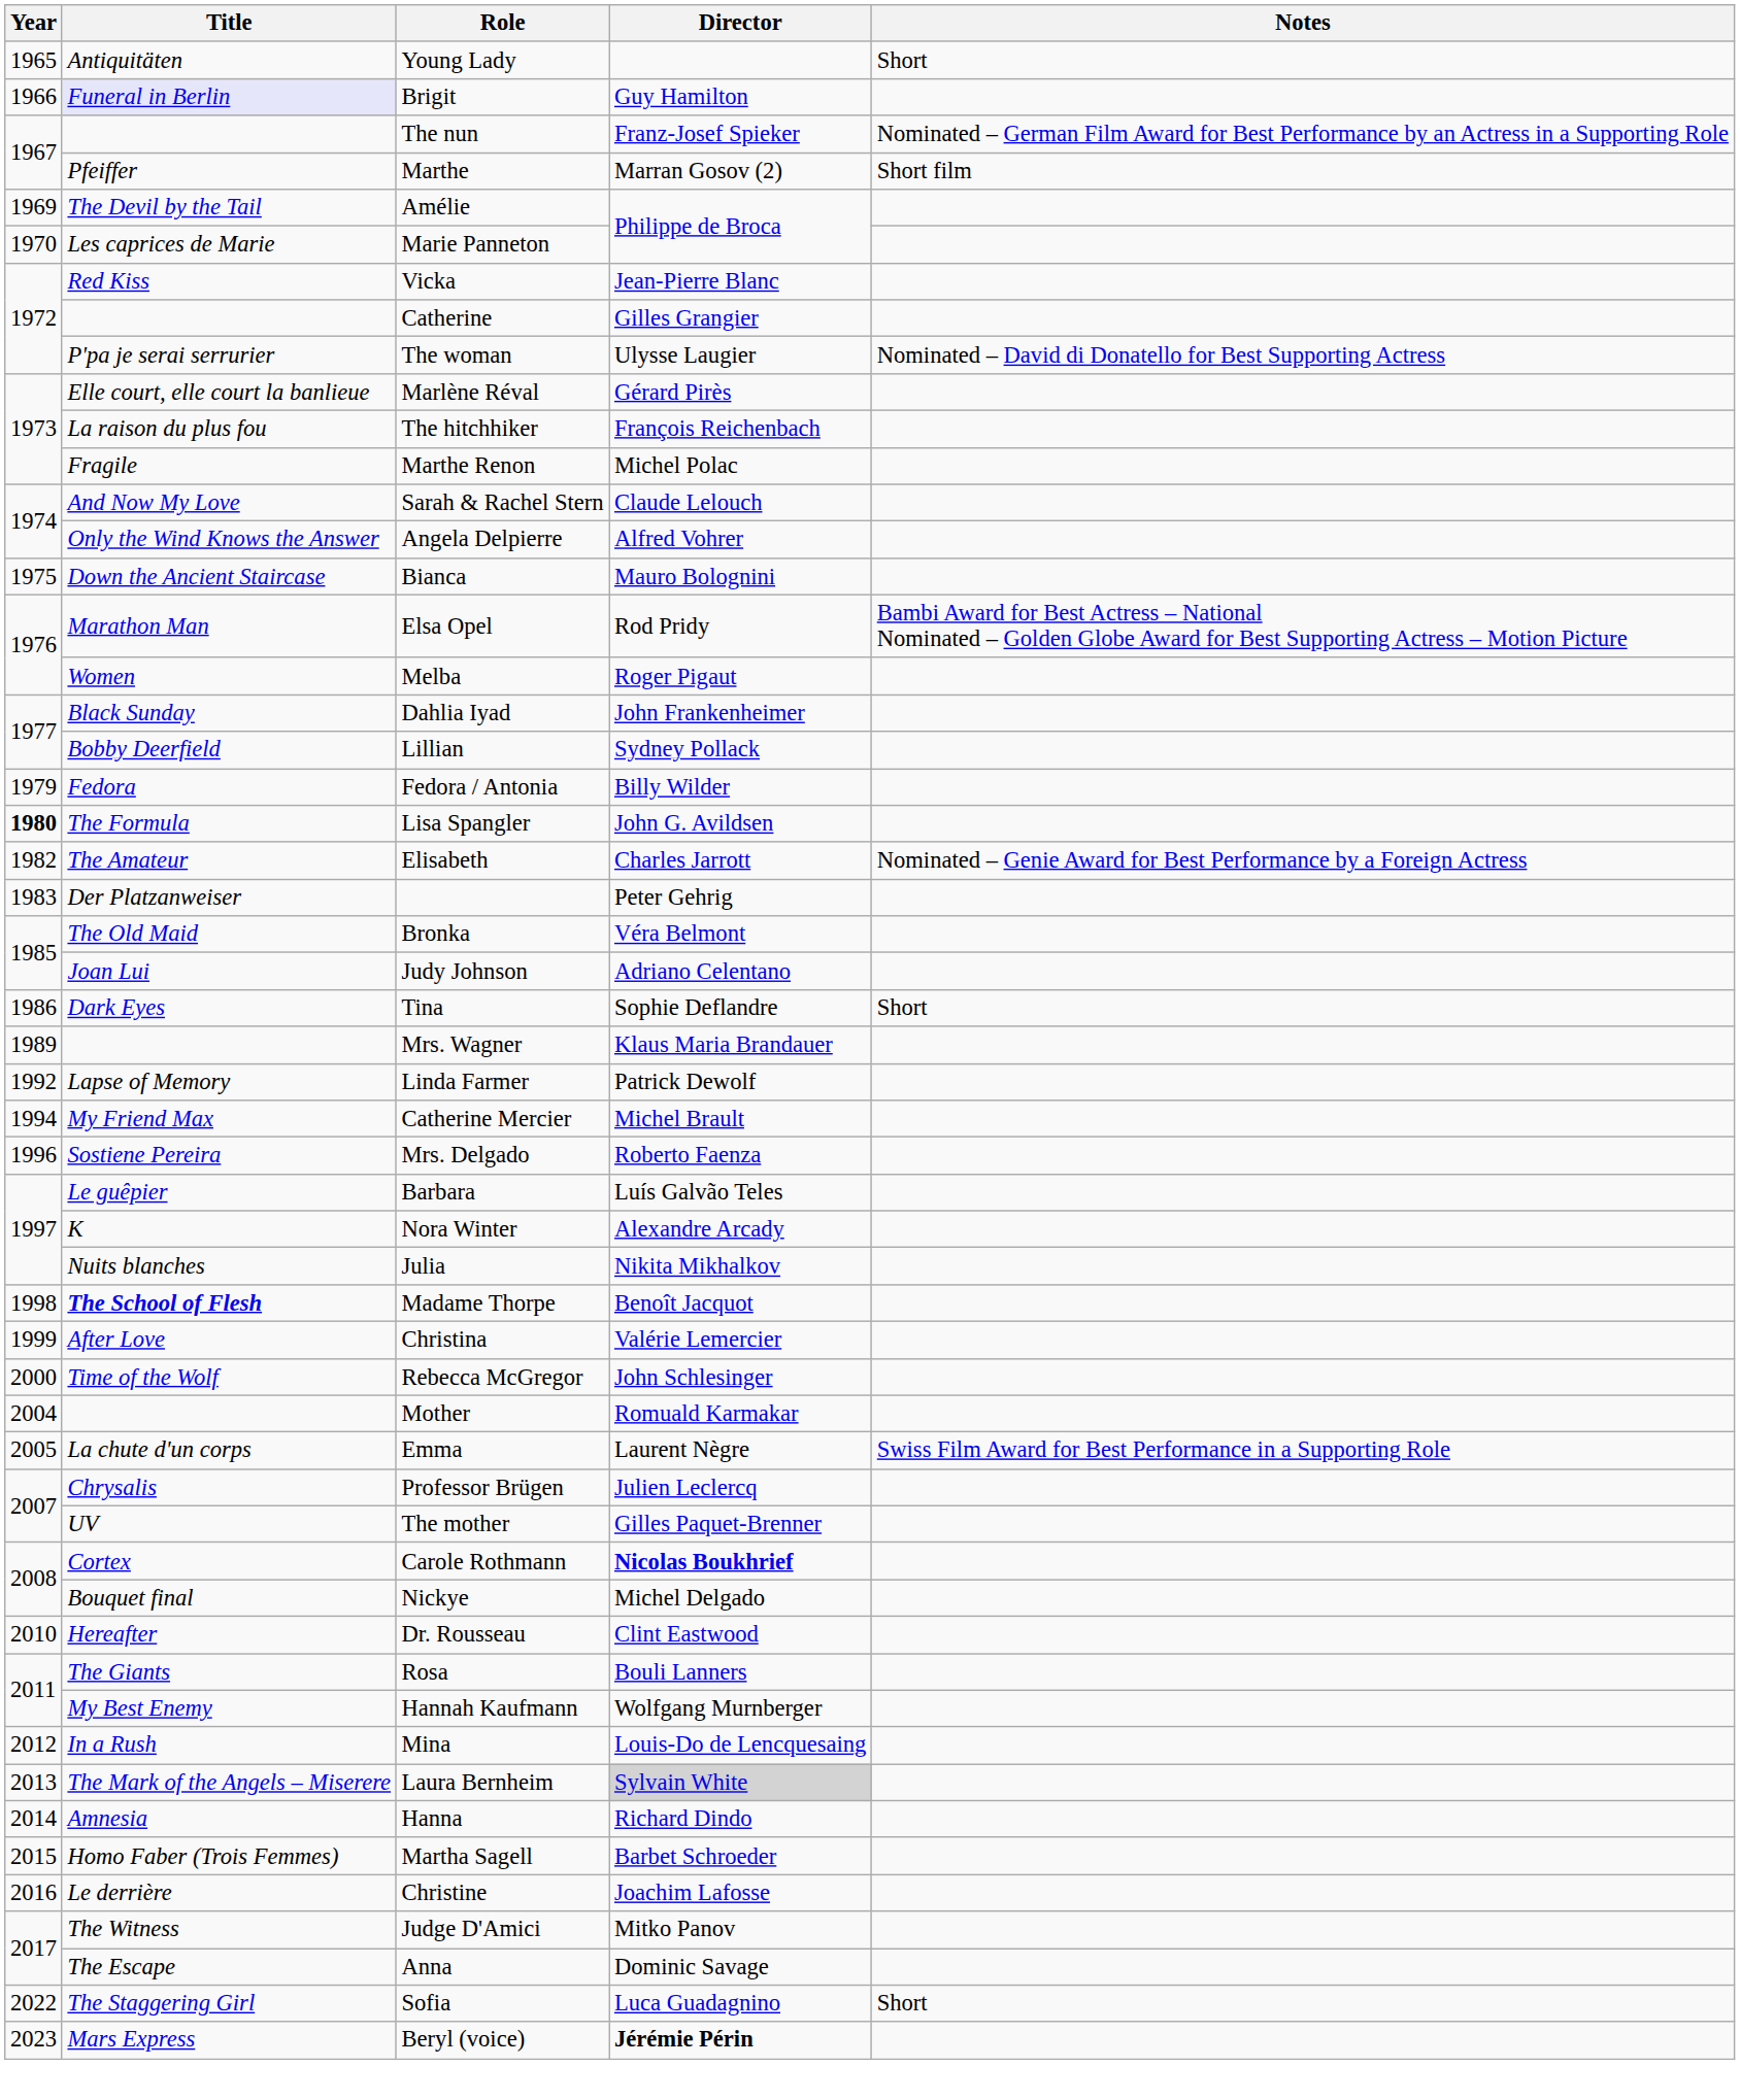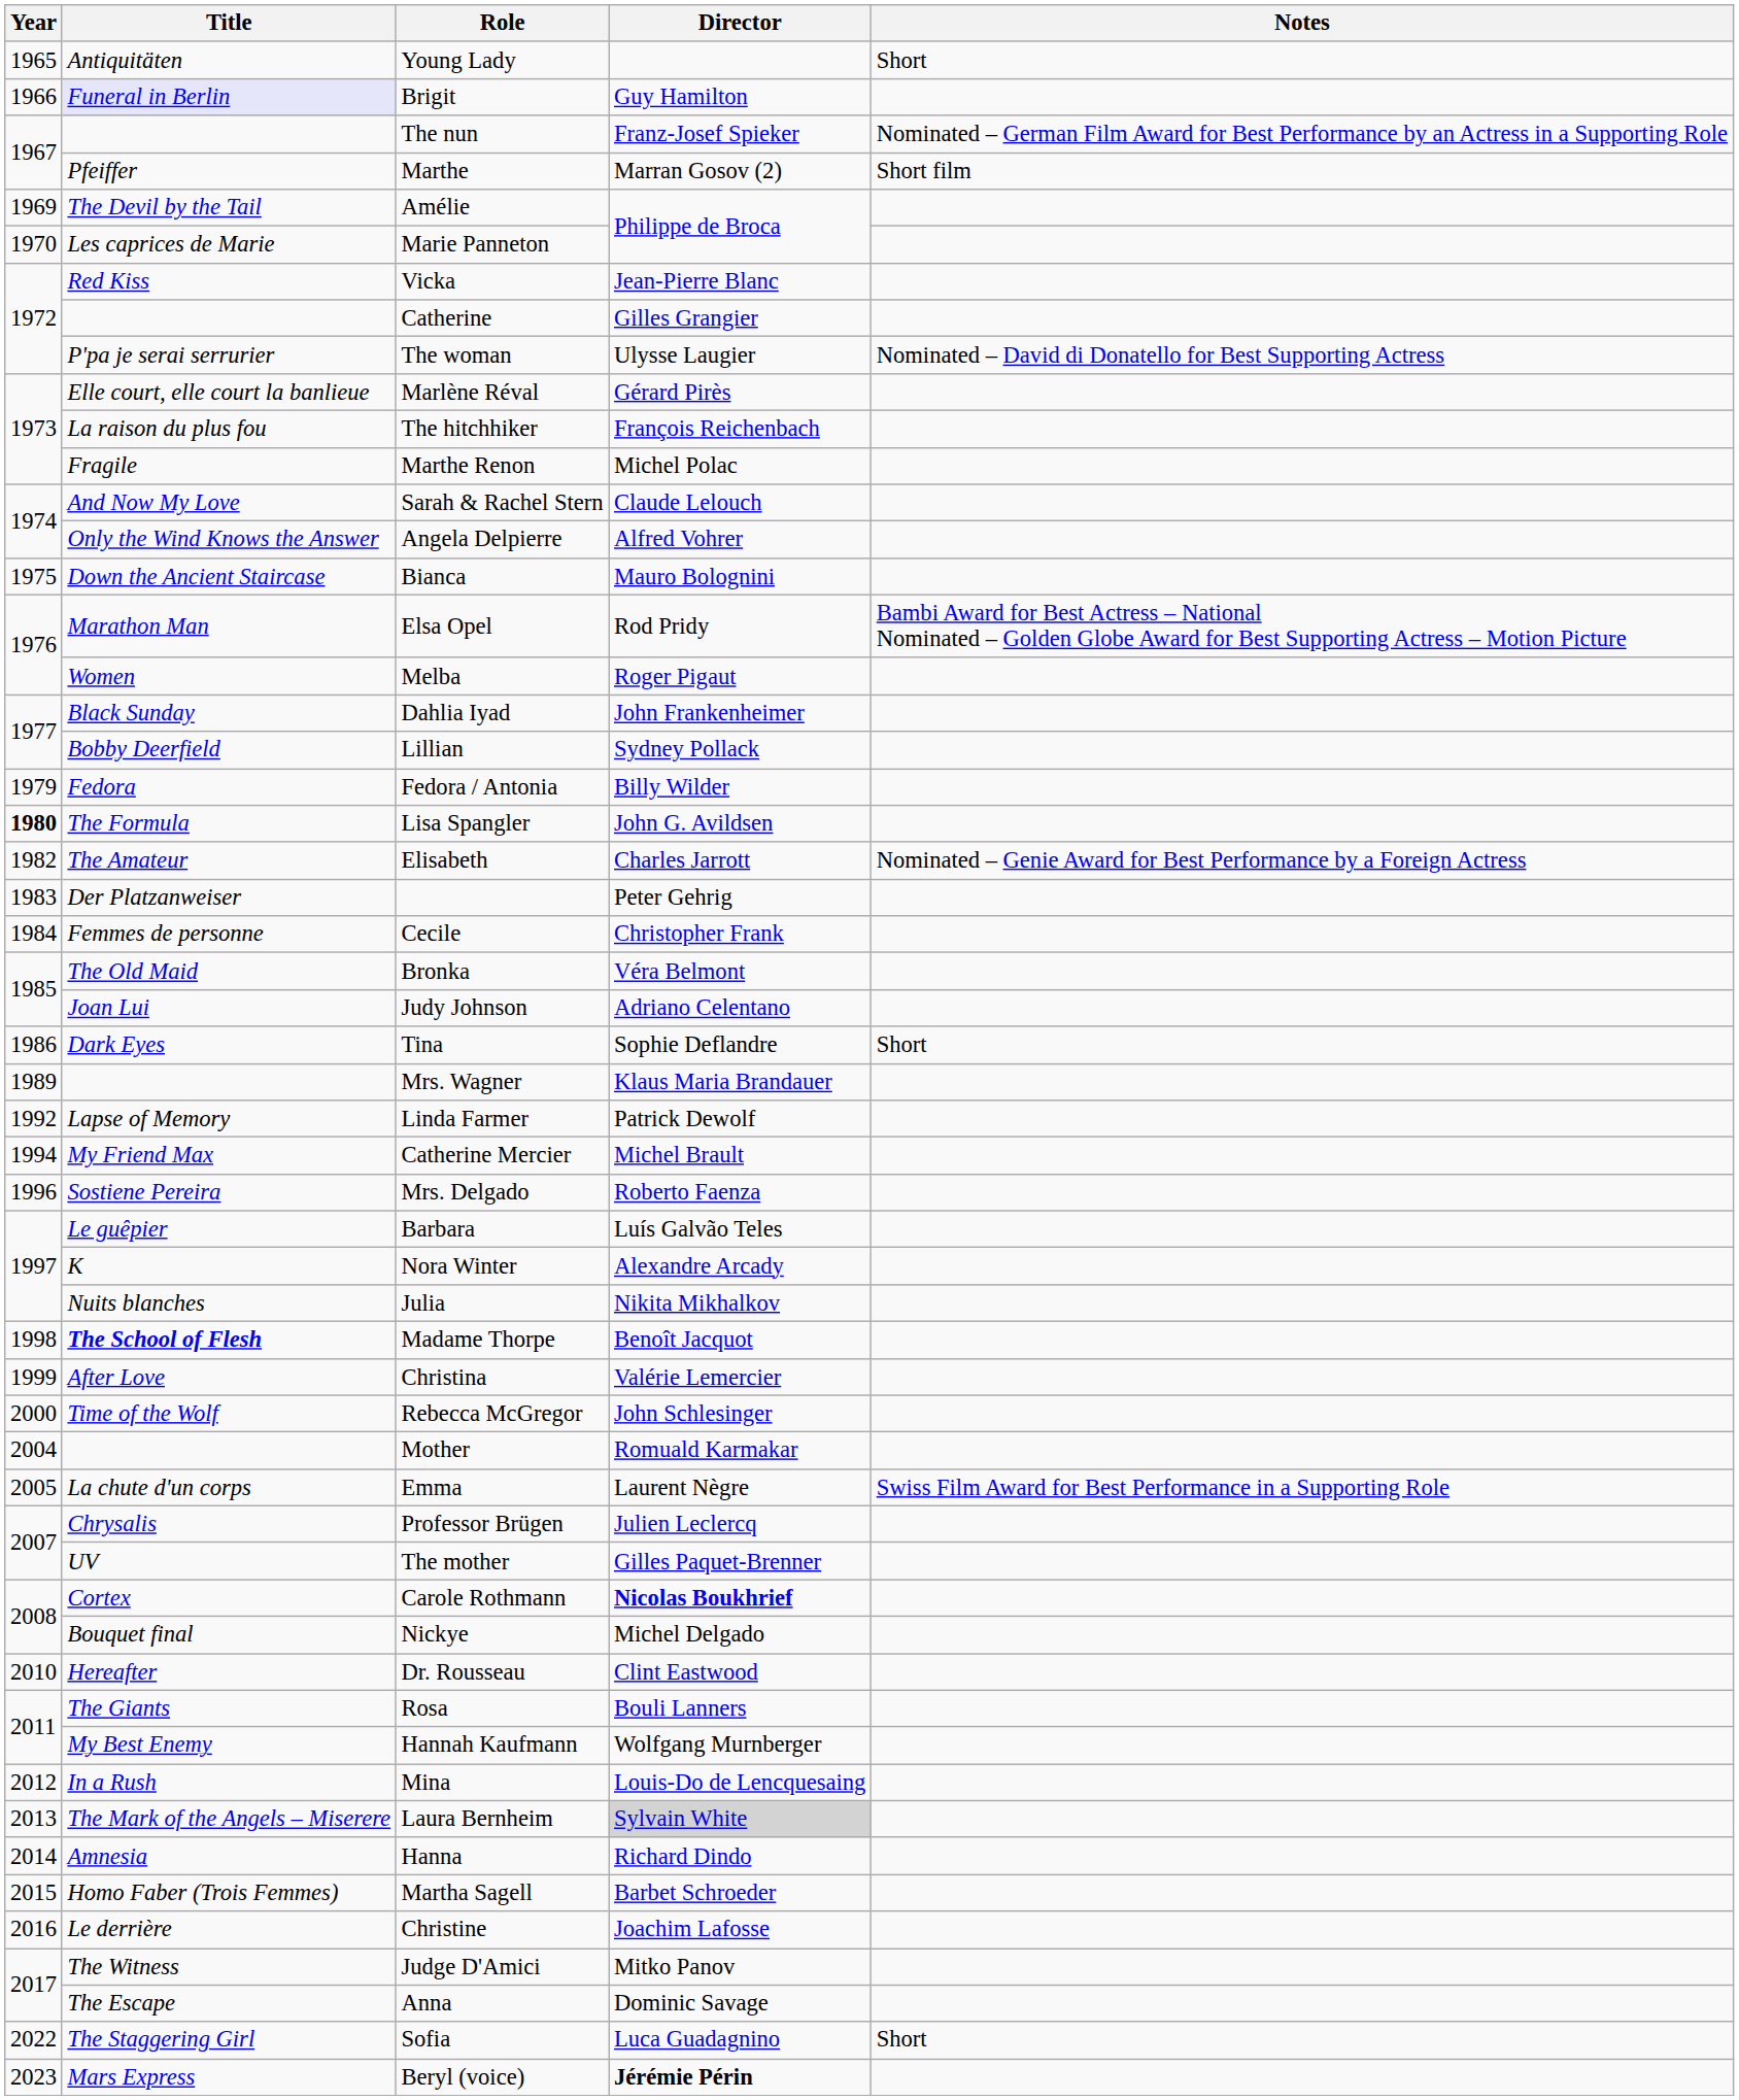 <table class="wikitable">
 <tr>
 <th>Year</th>
 <th>Title</th>
 <th>Role</th>
 <th>Director</th>
 <th>Notes</th>
 </tr>
 <tr>
 <td>1965</td>
 <td><em>Antiquitäten</em></td>
 <td>Young Lady</td>
 <td></td>
 <td>Short</td>
 </tr>
 <tr>
 <td>1966</td>
 <td style="background: lavender;"><em><a href='#'>Funeral in Berlin</a></em></td>
 <td>Brigit</td>
 <td><a href='#'>Guy Hamilton</a></td>
 <td></td>
 </tr>
 <tr>
 <td rowspan=2>1967</td>
 <td><em></em></td>
 <td>The nun</td>
 <td><a href='#'>Franz-Josef Spieker</a></td>
 <td>Nominated – <a href='#'>German Film Award for Best Performance by an Actress in a Supporting Role</a></td>
 </tr>
 <tr>
 <td><em>Pfeiffer</em></td>
 <td>Marthe</td>
 <td>Marran Gosov (2)</td>
 <td>Short film</td>
 </tr>
 <tr>
 <td>1969</td>
 <td><em><a href='#'>The Devil by the Tail</a></em></td>
 <td>Amélie</td>
 <td rowspan="2"><a href='#'>Philippe de Broca</a></td>
 <td></td>
 </tr>
 <tr>
 <td>1970</td>
 <td><em>Les caprices de Marie</em></td>
 <td>Marie Panneton</td>
 <td></td>
 </tr>
 <tr>
 <td rowspan=3>1972</td>
 <td><em><a href='#'>Red Kiss</a></em></td>
 <td>Vicka</td>
 <td><a href='#'>Jean-Pierre Blanc</a></td>
 <td></td>
 </tr>
 <tr>
 <td><em></em></td>
 <td>Catherine</td>
 <td><a href='#'>Gilles Grangier</a></td>
 <td></td>
 </tr>
 <tr>
 <td><em>P'pa je serai serrurier</em></td>
 <td>The woman</td>
 <td>Ulysse Laugier</td>
 <td>Nominated – <a href='#'>David di Donatello for Best Supporting Actress</a></td>
 </tr>
 <tr>
 <td rowspan=3>1973</td>
 <td><em>Elle court, elle court la banlieue</em></td>
 <td>Marlène Réval</td>
 <td><a href='#'>Gérard Pirès</a></td>
 <td></td>
 </tr>
 <tr>
 <td><em>La raison du plus fou</em></td>
 <td>The hitchhiker</td>
 <td><a href='#'>François Reichenbach</a></td>
 <td></td>
 </tr>
 <tr>
 <td><em>Fragile</em></td>
 <td>Marthe Renon</td>
 <td>Michel Polac</td>
 <td></td>
 </tr>
 <tr>
 <td rowspan=2>1974</td>
 <td><em><a href='#'>And Now My Love</a></em></td>
 <td>Sarah & Rachel Stern</td>
 <td><a href='#'>Claude Lelouch</a></td>
 <td></td>
 </tr>
 <tr>
 <td><em><a href='#'>Only the Wind Knows the Answer</a></em></td>
 <td>Angela Delpierre</td>
 <td><a href='#'>Alfred Vohrer</a></td>
 <td></td>
 </tr>
 <tr>
 <td>1975</td>
 <td><em><a href='#'>Down the Ancient Staircase</a></em></td>
 <td>Bianca</td>
 <td><a href='#'>Mauro Bolognini</a></td>
 <td></td>
 </tr>
 <tr>
 <td rowspan=2>1976</td>
 <td><em><a href='#'>Marathon Man</a></em></td>
 <td>Elsa Opel</td>
 <td>Rod Pridy</td>
 <td><a href='#'>Bambi Award for Best Actress – National</a><br>Nominated – <a href='#'>Golden Globe Award for Best Supporting Actress – Motion Picture</a></td>
 </tr>
 <tr>
 <td><em><a href='#'>Women</a></em></td>
 <td>Melba</td>
 <td><a href='#'>Roger Pigaut</a></td>
 <td></td>
 </tr>
 <tr>
 <td rowspan=2>1977</td>
 <td><em><a href='#'>Black Sunday</a></em></td>
 <td>Dahlia Iyad</td>
 <td><a href='#'>John Frankenheimer</a></td>
 <td></td>
 </tr>
 <tr>
 <td><em><a href='#'>Bobby Deerfield</a></em></td>
 <td>Lillian</td>
 <td><a href='#'>Sydney Pollack</a></td>
 <td></td>
 </tr>
 <tr>
 <td>1979</td>
 <td><em><a href='#'>Fedora</a></em></td>
 <td>Fedora / Antonia</td>
 <td><a href='#'>Billy Wilder</a></td>
 <td></td>
 </tr>
 <tr>
 <td><strong>1980</strong></td>
 <td><em><a href='#'>The Formula</a></em></td>
 <td>Lisa Spangler</td>
 <td><a href='#'>John G. Avildsen</a></td>
 <td></td>
 </tr>
 <tr>
 <td>1982</td>
 <td><em><a href='#'>The Amateur</a></em></td>
 <td>Elisabeth</td>
 <td><a href='#'>Charles Jarrott</a></td>
 <td>Nominated – <a href='#'>Genie Award for Best Performance by a Foreign Actress</a></td>
 </tr>
 <tr>
 <td>1983</td>
 <td><em>Der Platzanweiser</em></td>
 <td></td>
 <td>Peter Gehrig</td>
+<td></td>
+</tr>
+<tr>
+<td>1984</td>
+<td><em>Femmes de personne</em></td>
+<td>Cecile</td>
+<td><a href='#'>Christopher Frank</a></td>
 <td></td>
 </tr>
 <tr>
 <td rowspan=2>1985</td>
 <td><em><a href='#'>The Old Maid</a></em></td>
 <td>Bronka</td>
 <td><a href='#'>Véra Belmont</a></td>
 <td></td>
 </tr>
 <tr>
 <td><em><a href='#'>Joan Lui</a></em></td>
 <td>Judy Johnson</td>
 <td><a href='#'>Adriano Celentano</a></td>
 <td></td>
 </tr>
 <tr>
 <td>1986</td>
 <td><em><a href='#'>Dark Eyes</a></em></td>
 <td>Tina</td>
 <td>Sophie Deflandre</td>
 <td>Short</td>
 </tr>
 <tr>
 <td>1989</td>
 <td><em></em></td>
 <td>Mrs. Wagner</td>
 <td><a href='#'>Klaus Maria Brandauer</a></td>
 <td></td>
 </tr>
 <tr>
 <td>1992</td>
 <td><em>Lapse of Memory</em></td>
 <td>Linda Farmer</td>
 <td>Patrick Dewolf</td>
 <td></td>
 </tr>
 <tr>
 <td>1994</td>
 <td><em><a href='#'>My Friend Max</a></em></td>
 <td>Catherine Mercier</td>
 <td><a href='#'>Michel Brault</a></td>
 <td></td>
 </tr>
 <tr>
 <td>1996</td>
 <td><em><a href='#'>Sostiene Pereira</a></em></td>
 <td>Mrs. Delgado</td>
 <td><a href='#'>Roberto Faenza</a></td>
 <td></td>
 </tr>
 <tr>
 <td rowspan=3>1997</td>
 <td><em><a href='#'>Le guêpier</a></em></td>
 <td>Barbara</td>
 <td>Luís Galvão Teles</td>
 <td></td>
 </tr>
 <tr>
 <td><em>K</em></td>
 <td>Nora Winter</td>
 <td><a href='#'>Alexandre Arcady</a></td>
 <td></td>
 </tr>
 <tr>
 <td><em>Nuits blanches</em></td>
 <td>Julia</td>
 <td><a href='#'>Nikita Mikhalkov</a></td>
 <td></td>
 </tr>
 <tr>
 <td>1998</td>
 <td><strong><em><a href='#'>The School of Flesh</a></em></strong></td>
 <td>Madame Thorpe</td>
 <td><a href='#'>Benoît Jacquot</a></td>
 <td></td>
 </tr>
 <tr>
 <td>1999</td>
 <td><em><a href='#'>After Love</a></em></td>
 <td>Christina</td>
 <td><a href='#'>Valérie Lemercier</a></td>
 <td></td>
 </tr>
 <tr>
 <td>2000</td>
 <td><em><a href='#'>Time of the Wolf</a></em></td>
 <td>Rebecca McGregor</td>
 <td><a href='#'>John Schlesinger</a></td>
 <td></td>
 </tr>
 <tr>
 <td>2004</td>
 <td><em></em></td>
 <td>Mother</td>
 <td><a href='#'>Romuald Karmakar</a></td>
 <td></td>
 </tr>
 <tr>
 <td>2005</td>
 <td><em>La chute d'un corps</em></td>
 <td>Emma</td>
 <td>Laurent Nègre</td>
 <td><a href='#'>Swiss Film Award for Best Performance in a Supporting Role</a></td>
 </tr>
 <tr>
 <td rowspan="2">2007</td>
 <td><em><a href='#'>Chrysalis</a></em></td>
 <td>Professor Brügen</td>
 <td><a href='#'>Julien Leclercq</a></td>
 <td></td>
 </tr>
 <tr>
 <td><em>UV</em></td>
 <td>The mother</td>
 <td><a href='#'>Gilles Paquet-Brenner</a></td>
 <td></td>
 </tr>
 <tr>
 <td rowspan=2>2008</td>
 <td><em><a href='#'>Cortex</a></em></td>
 <td>Carole Rothmann</td>
 <td><strong><a href='#'>Nicolas Boukhrief</a></strong></td>
 <td></td>
 </tr>
 <tr>
 <td><em>Bouquet final</em></td>
 <td>Nickye</td>
 <td>Michel Delgado</td>
 <td></td>
 </tr>
 <tr>
 <td>2010</td>
 <td><em><a href='#'>Hereafter</a></em></td>
 <td>Dr. Rousseau</td>
 <td><a href='#'>Clint Eastwood</a></td>
 <td></td>
 </tr>
 <tr>
 <td rowspan="2">2011</td>
 <td><em><a href='#'>The Giants</a></em></td>
 <td>Rosa</td>
 <td><a href='#'>Bouli Lanners</a></td>
 <td></td>
 </tr>
 <tr>
 <td><em><a href='#'>My Best Enemy</a></em></td>
 <td>Hannah Kaufmann</td>
 <td>Wolfgang Murnberger</td>
 <td></td>
 </tr>
 <tr>
 <td>2012</td>
 <td><em><a href='#'>In a Rush</a></em></td>
 <td>Mina</td>
 <td><a href='#'>Louis-Do de Lencquesaing</a></td>
 <td></td>
 </tr>
 <tr>
 <td>2013</td>
 <td><em><a href='#'>The Mark of the Angels – Miserere</a></em></td>
 <td>Laura Bernheim</td>
 <td style="background: lightgrey;"><a href='#'>Sylvain White</a></td>
 <td></td>
 </tr>
 <tr>
 <td>2014</td>
 <td><em><a href='#'>Amnesia</a></em></td>
 <td>Hanna</td>
 <td><a href='#'>Richard Dindo</a></td>
 <td></td>
 </tr>
 <tr>
 <td>2015</td>
 <td><em>Homo Faber (Trois Femmes)</em></td>
 <td>Martha Sagell</td>
 <td><a href='#'>Barbet Schroeder</a></td>
 <td></td>
 </tr>
 <tr>
 <td>2016</td>
 <td><em>Le derrière</em></td>
 <td>Christine</td>
 <td><a href='#'>Joachim Lafosse</a></td>
 <td></td>
 </tr>
 <tr>
 <td rowspan="2">2017</td>
 <td><em>The Witness</em></td>
 <td>Judge D'Amici</td>
 <td>Mitko Panov</td>
 <td></td>
 </tr>
 <tr>
 <td><em>The Escape</em></td>
 <td>Anna</td>
 <td>Dominic Savage</td>
 <td></td>
 </tr>
 <tr>
 <td>2022</td>
 <td><em><a href='#'>The Staggering Girl</a></em></td>
 <td>Sofia</td>
 <td><a href='#'>Luca Guadagnino</a></td>
 <td>Short</td>
 </tr>
 <tr>
 <td>2023</td>
 <td><em><a href='#'>Mars Express</a></em></td>
 <td>Beryl (voice)</td>
 <td><strong>Jérémie Périn</strong></td>
 <td></td>
 </tr>
 </table>
